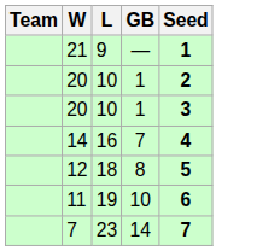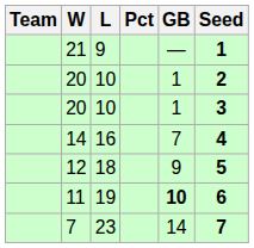 <table class=wikitable>
 <tr>
 <th>Team</th>
 <th>W</th>
 <th>L</th>
+<th>Pct</th>
 <th>GB</th>
 <th>Seed</th>
 </tr>
 <tr bgcolor=ccffcc>
 <td></td>
 <td>21</td>
 <td>9</td>
+<td></td>
 <td style="text-align:center;">—</td>
 <td style="text-align:center;"><strong>1</strong></td>
 </tr>
 <tr bgcolor=ccffcc>
 <td></td>
 <td>20</td>
 <td>10</td>
+<td></td>
 <td style="text-align:center;">1</td>
 <td style="text-align:center;"><strong>2</strong></td>
 </tr>
 <tr bgcolor=ccffcc>
 <td></td>
 <td>20</td>
 <td>10</td>
+<td></td>
 <td style="text-align:center;">1</td>
 <td style="text-align:center;"><strong>3</strong></td>
 </tr>
 <tr bgcolor=ccffcc>
 <td></td>
 <td>14</td>
 <td>16</td>
+<td></td>
 <td style="text-align:center;">7</td>
 <td style="text-align:center;"><strong>4</strong></td>
 </tr>
 <tr bgcolor=ccffcc>
 <td></td>
 <td>12</td>
 <td>18</td>
-<td style="text-align:center;">8</td>
+<td></td>
+<td style="text-align:center;">9</td>
 <td style="text-align:center;"><strong>5</strong></td>
 </tr>
 <tr bgcolor=ccffcc>
 <td></td>
 <td>11</td>
 <td>19</td>
-<td style="text-align:center;">10</td>
+<td></td>
+<td style="text-align:center;"><strong>10</strong></td>
 <td style="text-align:center;"><strong>6</strong></td>
 </tr>
 <tr bgcolor=ccffcc>
 <td></td>
 <td>7</td>
 <td>23</td>
+<td></td>
 <td style="text-align:center;">14</td>
 <td style="text-align:center;"><strong>7</strong></td>
 </tr>
 </table>
